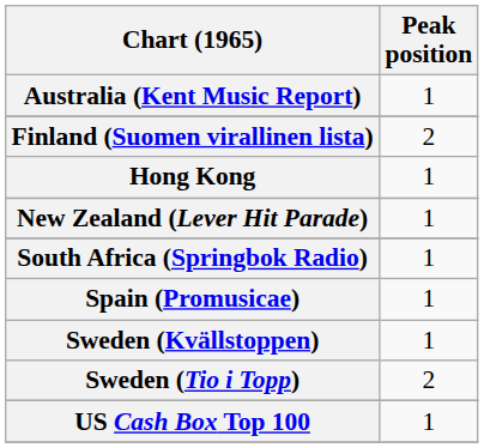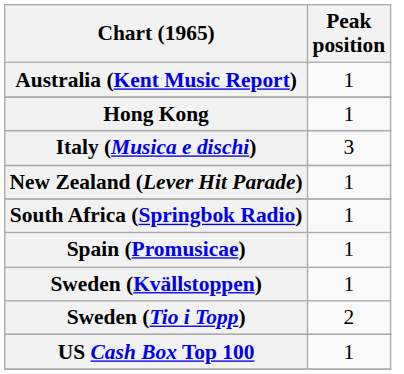 <table class="wikitable sortable plainrowheaders" style="text-align:center;">
 <tr>
 <th>Chart (1965)</th>
 <th>Peak<br>position</th>
 </tr>
 <tr>
 <th scope="row">Australia (<a href='#'>Kent Music Report</a>)</th>
 <td>1</td>
 </tr>
 <tr>
 </tr>
 <tr>
 </tr>
 <tr>
 </tr>
 <tr>
 </tr>
 <tr>
-<th scope="row">Finland (<a href='#'>Suomen virallinen lista</a>)</th>
-<td>2</td>
-</tr>
-<tr>
 <th scope="row">Hong Kong</th>
 <td style="text-align:center;">1</td>
 </tr>
 <tr>
+</tr>
+<tr>
+<th scope="row">Italy (<em><a href='#'>Musica e dischi</a></em>)</th>
+<td>3</td>
 </tr>
 <tr>
 </tr>
 <tr>
 </tr>
 <tr>
 <th scope="row">New Zealand (<em>Lever Hit Parade</em>)</th>
 <td>1</td>
 </tr>
 <tr>
 </tr>
 <tr>
 <th scope="row">South Africa (<a href='#'>Springbok Radio</a>)</th>
 <td>1</td>
 </tr>
 <tr>
 <th scope="row">Spain (<a href='#'>Promusicae</a>)</th>
 <td>1</td>
 </tr>
 <tr>
 <th scope="row">Sweden (<a href='#'>Kvällstoppen</a>)</th>
 <td style="text-align:center;">1</td>
 </tr>
 <tr>
 <th scope="row">Sweden (<em><a href='#'>Tio i Topp</a></em>)</th>
 <td style="text-align:center;">2</td>
 </tr>
 <tr>
 </tr>
 <tr>
 </tr>
 <tr>
 <th scope="row">US <a href='#'><em>Cash Box</em> Top 100</a></th>
 <td style="text-align:center;">1</td>
 </tr>
 <tr>
 </tr>
 </table>
